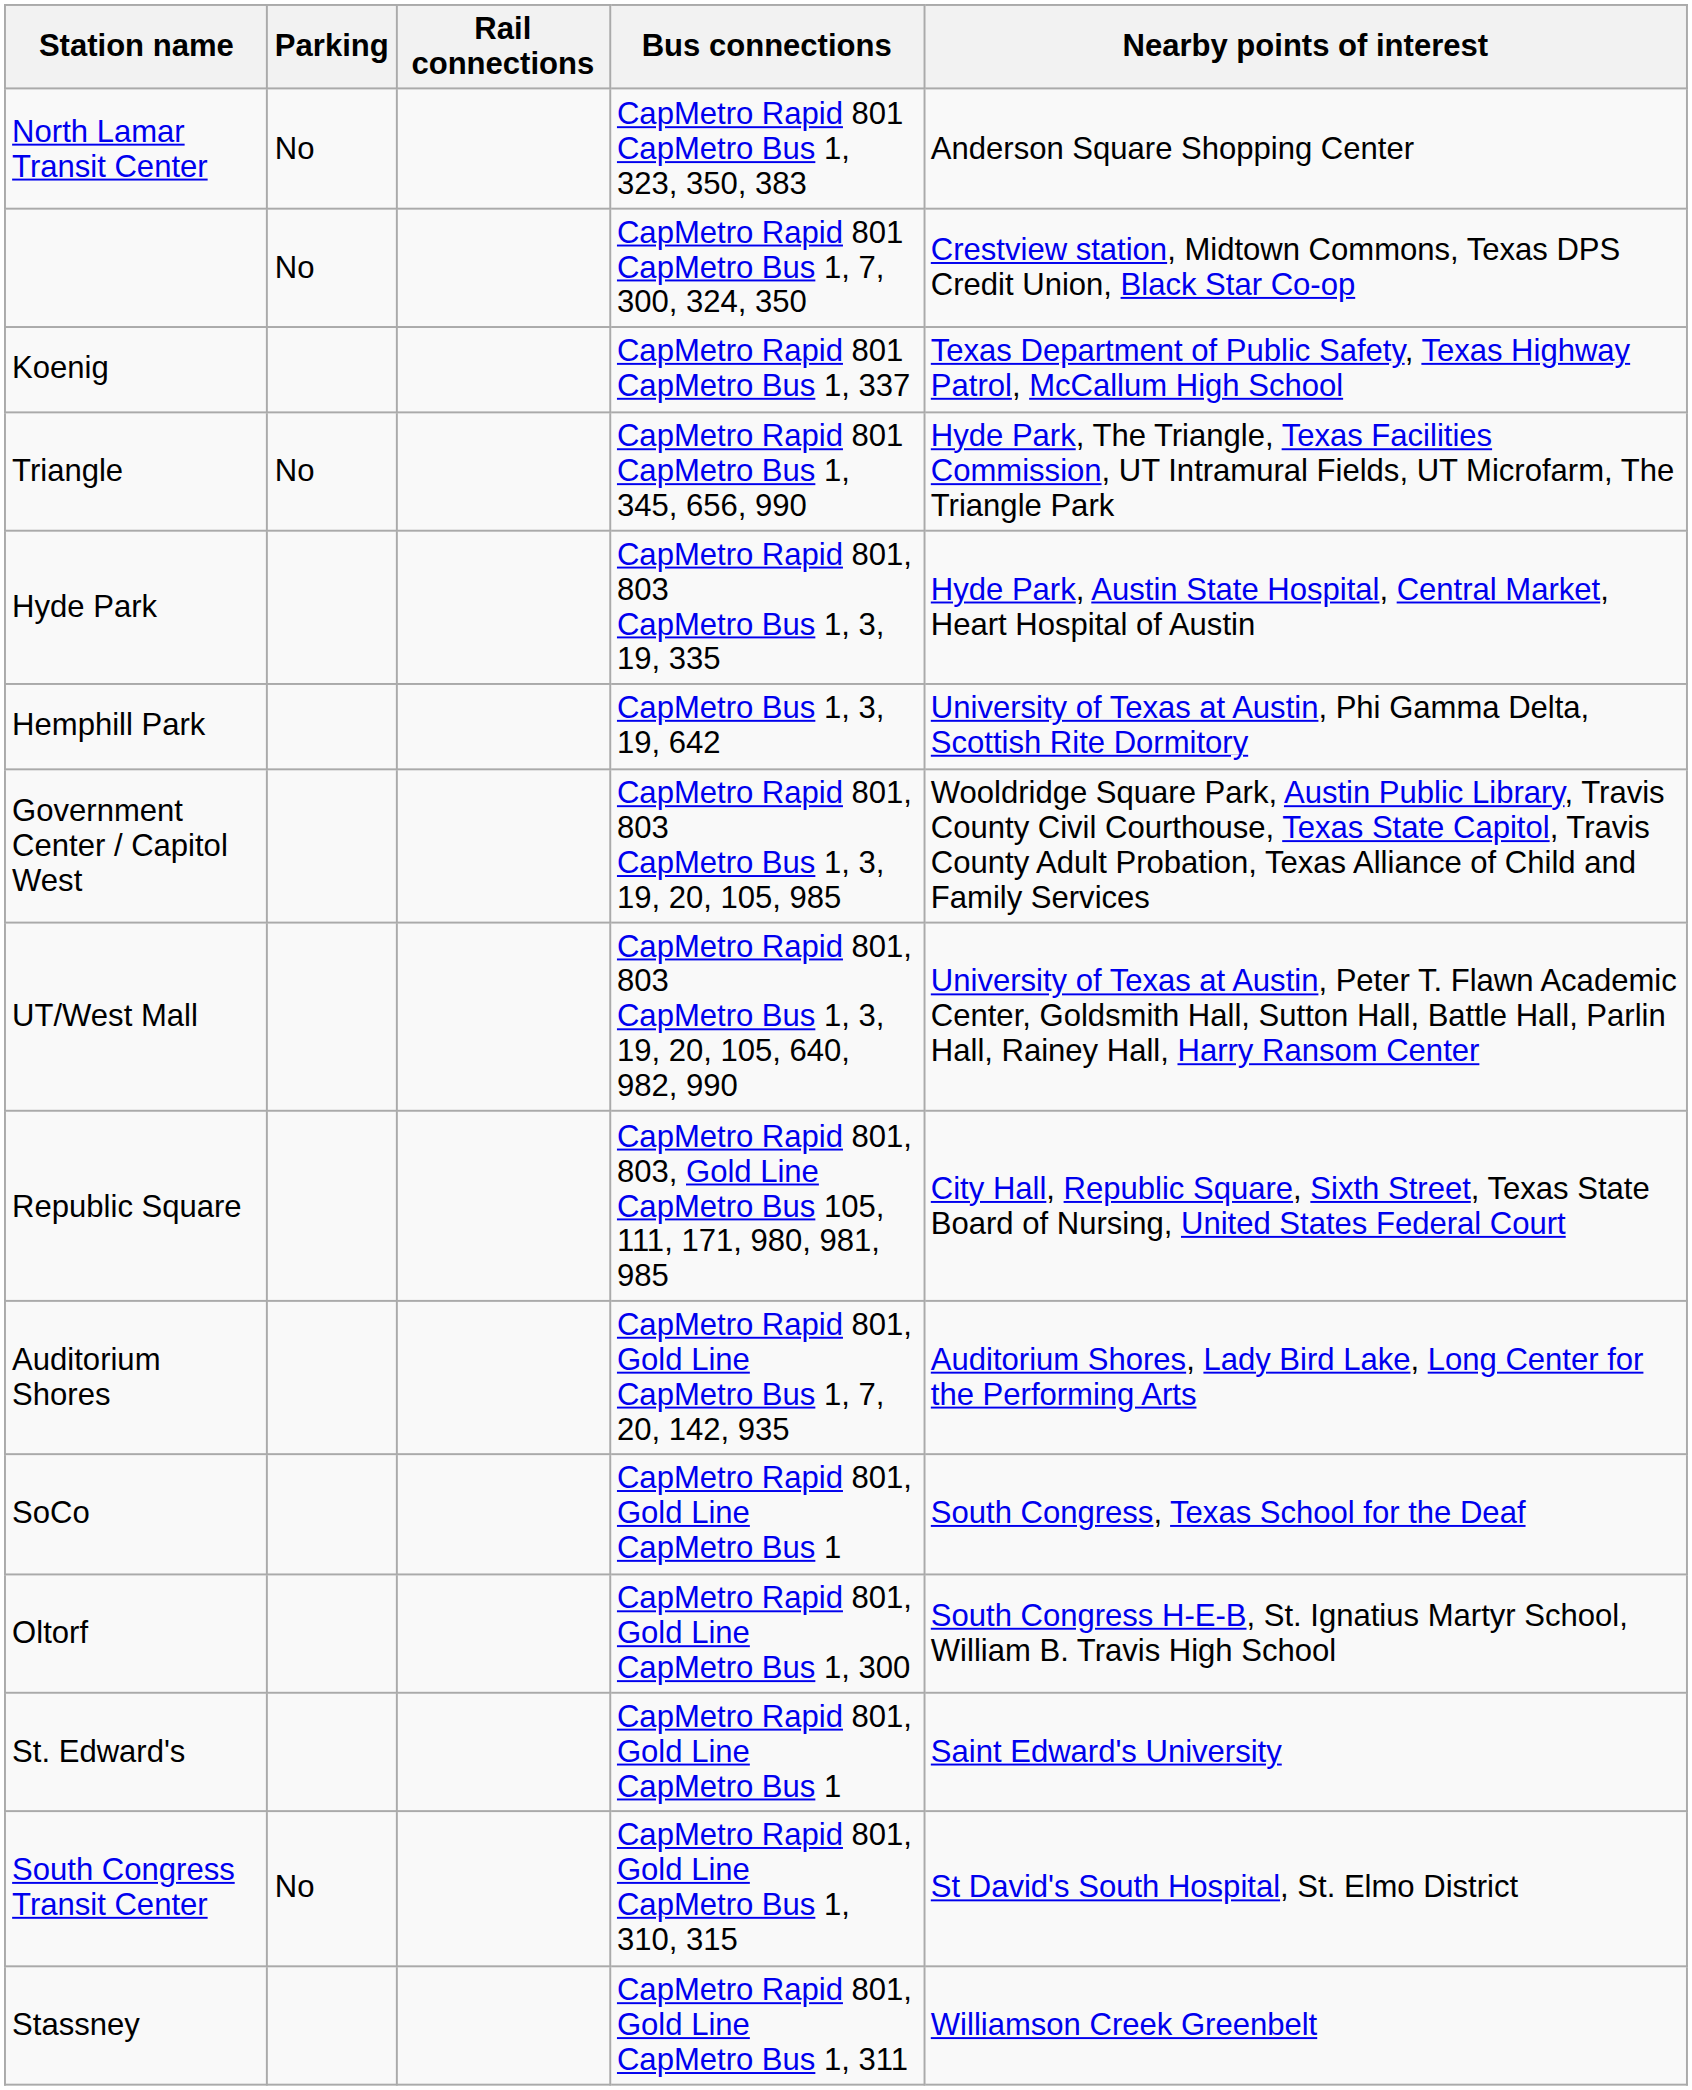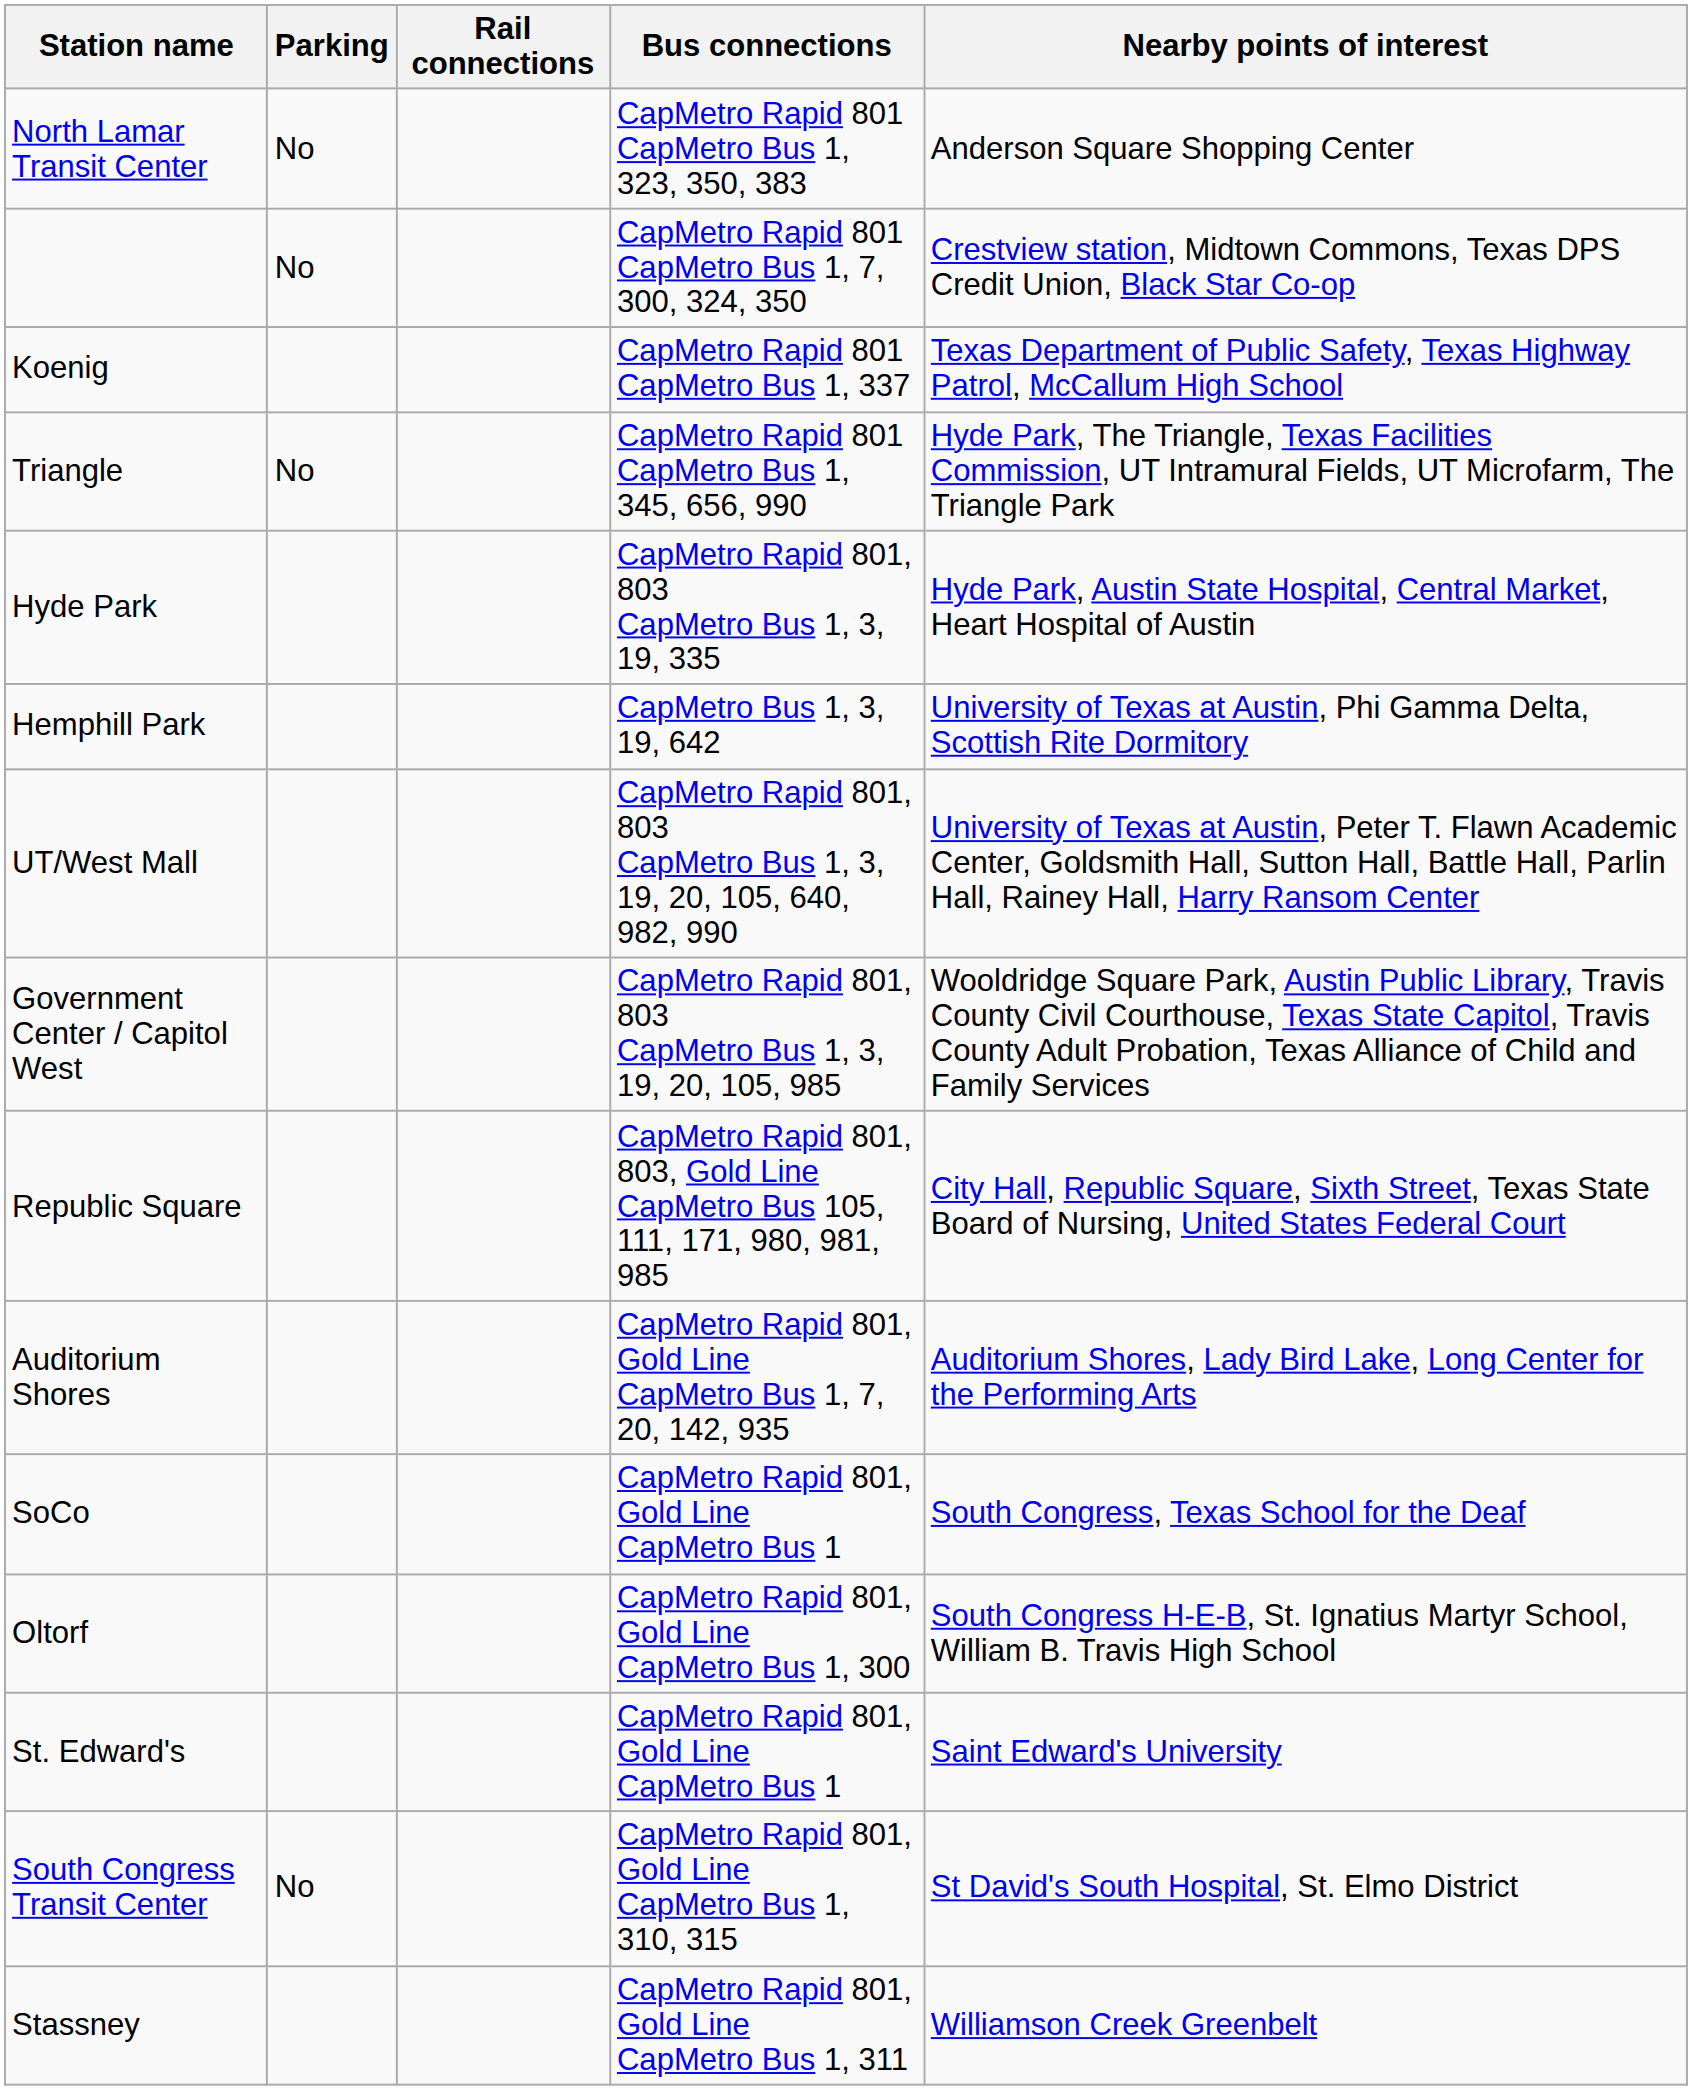 <table class="wikitable sortable">
 <tr>
 <th>Station name</th>
 <th>Parking</th>
 <th class="unsortable">Rail connections</th>
 <th>Bus connections</th>
 <th class="unsortable">Nearby points of interest</th>
 </tr>
 <tr>
 <td><a href='#'>North Lamar Transit Center</a></td>
 <td>No</td>
 <td></td>
 <td><a href='#'>CapMetro Rapid</a> 801<br><a href='#'>CapMetro Bus</a> 1, 323, 350, 383</td>
 <td>Anderson Square Shopping Center</td>
 </tr>
 <tr>
 <td></td>
 <td>No</td>
 <td></td>
 <td><a href='#'>CapMetro Rapid</a> 801<br><a href='#'>CapMetro Bus</a> 1, 7, 300, 324, 350</td>
 <td><a href='#'>Crestview station</a>, Midtown Commons, Texas DPS Credit Union, <a href='#'>Black Star Co-op</a></td>
 </tr>
 <tr>
 <td>Koenig</td>
 <td></td>
 <td></td>
 <td><a href='#'>CapMetro Rapid</a> 801<br><a href='#'>CapMetro Bus</a> 1, 337</td>
 <td><a href='#'>Texas Department of Public Safety</a>, <a href='#'>Texas Highway Patrol</a>, <a href='#'>McCallum High School</a></td>
 </tr>
 <tr>
 <td>Triangle</td>
 <td>No</td>
 <td></td>
 <td><a href='#'>CapMetro Rapid</a> 801<br><a href='#'>CapMetro Bus</a> 1, 345, 656, 990</td>
 <td><a href='#'>Hyde Park</a>, The Triangle, <a href='#'>Texas Facilities Commission</a>, UT Intramural Fields, UT Microfarm, The Triangle Park</td>
 </tr>
 <tr>
 <td>Hyde Park</td>
 <td></td>
 <td></td>
 <td><a href='#'>CapMetro Rapid</a> 801, 803<br><a href='#'>CapMetro Bus</a> 1, 3, 19, 335</td>
 <td><a href='#'>Hyde Park</a>, <a href='#'>Austin State Hospital</a>, <a href='#'>Central Market</a>, Heart Hospital of Austin</td>
 </tr>
 <tr>
 <td>Hemphill Park</td>
 <td></td>
 <td></td>
 <td><a href='#'>CapMetro Bus</a> 1, 3, 19, 642</td>
 <td><a href='#'>University of Texas at Austin</a>, Phi Gamma Delta, <a href='#'>Scottish Rite Dormitory</a></td>
 </tr>
 <tr>
+<td>UT/West Mall</td>
+<td></td>
+<td></td>
+<td><a href='#'>CapMetro Rapid</a> 801, 803<br><a href='#'>CapMetro Bus</a> 1, 3, 19, 20, 105, 640, 982, 990</td>
+<td><a href='#'>University of Texas at Austin</a>, Peter T. Flawn Academic Center, Goldsmith Hall, Sutton Hall, Battle Hall, Parlin Hall, Rainey Hall, <a href='#'>Harry Ransom Center</a></td>
+</tr>
+<tr>
 <td>Government Center / Capitol West</td>
 <td></td>
 <td></td>
 <td><a href='#'>CapMetro Rapid</a> 801, 803<br><a href='#'>CapMetro Bus</a> 1, 3, 19, 20, 105, 985</td>
 <td>Wooldridge Square Park, <a href='#'>Austin Public Library</a>, Travis County Civil Courthouse, <a href='#'>Texas State Capitol</a>, Travis County Adult Probation, Texas Alliance of Child and Family Services</td>
-</tr>
-<tr>
-<td>UT/West Mall</td>
-<td></td>
-<td></td>
-<td><a href='#'>CapMetro Rapid</a> 801, 803<br><a href='#'>CapMetro Bus</a> 1, 3, 19, 20, 105, 640, 982, 990</td>
-<td><a href='#'>University of Texas at Austin</a>, Peter T. Flawn Academic Center, Goldsmith Hall, Sutton Hall, Battle Hall, Parlin Hall, Rainey Hall, <a href='#'>Harry Ransom Center</a></td>
 </tr>
 <tr>
 <td>Republic Square</td>
 <td></td>
 <td></td>
 <td><a href='#'>CapMetro Rapid</a> 801, 803, <a href='#'>Gold Line</a><br><a href='#'>CapMetro Bus</a> 105, 111, 171, 980, 981, 985</td>
 <td><a href='#'>City Hall</a>, <a href='#'>Republic Square</a>, <a href='#'>Sixth Street</a>, Texas State Board of Nursing, <a href='#'>United States Federal Court</a></td>
 </tr>
 <tr>
 <td>Auditorium Shores</td>
 <td></td>
 <td></td>
 <td><a href='#'>CapMetro Rapid</a> 801, <a href='#'>Gold Line</a><br><a href='#'>CapMetro Bus</a> 1, 7, 20, 142, 935</td>
 <td><a href='#'>Auditorium Shores</a>, <a href='#'>Lady Bird Lake</a>, <a href='#'>Long Center for the Performing Arts</a></td>
 </tr>
 <tr>
 <td>SoCo</td>
 <td></td>
 <td></td>
 <td><a href='#'>CapMetro Rapid</a> 801, <a href='#'>Gold Line</a><br><a href='#'>CapMetro Bus</a> 1</td>
 <td><a href='#'>South Congress</a>, <a href='#'>Texas School for the Deaf</a></td>
 </tr>
 <tr>
 <td>Oltorf</td>
 <td></td>
 <td></td>
 <td><a href='#'>CapMetro Rapid</a> 801, <a href='#'>Gold Line</a><br><a href='#'>CapMetro Bus</a> 1, 300</td>
 <td><a href='#'>South Congress H-E-B</a>, St. Ignatius Martyr School, William B. Travis High School</td>
 </tr>
 <tr>
 <td>St. Edward's</td>
 <td></td>
 <td></td>
 <td><a href='#'>CapMetro Rapid</a> 801, <a href='#'>Gold Line</a><br><a href='#'>CapMetro Bus</a> 1</td>
 <td><a href='#'>Saint Edward's University</a></td>
 </tr>
 <tr>
 <td><a href='#'>South Congress Transit Center</a></td>
 <td>No</td>
 <td></td>
 <td><a href='#'>CapMetro Rapid</a> 801, <a href='#'>Gold Line</a><br><a href='#'>CapMetro Bus</a> 1, 310, 315</td>
 <td><a href='#'>St David's South Hospital</a>, St. Elmo District</td>
 </tr>
 <tr>
 <td>Stassney</td>
 <td></td>
 <td></td>
 <td><a href='#'>CapMetro Rapid</a> 801, <a href='#'>Gold Line</a><br><a href='#'>CapMetro Bus</a> 1, 311</td>
 <td><a href='#'>Williamson Creek Greenbelt</a></td>
 </tr>
 </table>
